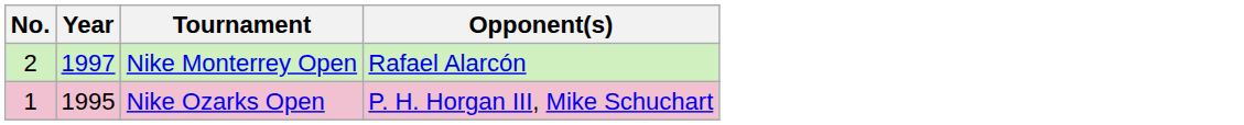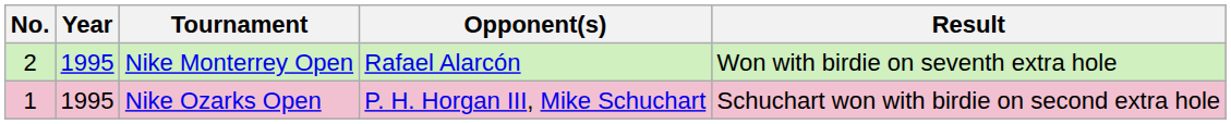 <table class="wikitable" style="font-size:95%;">
 <tr>
 <th>No.</th>
 <th>Year</th>
 <th>Tournament</th>
 <th>Opponent(s)</th>
+<th>Result</th>
 </tr>
 <tr style="background:#D0F0C0;">
 <td align=center>2</td>
-<td align=center><a href='#'>1997</a></td>
+<td align=center><a href='#'>1995</a></td>
 <td><a href='#'>Nike Monterrey Open</a></td>
 <td> <a href='#'>Rafael Alarcón</a></td>
+<td>Won with birdie on seventh extra hole</td>
 </tr>
 <tr style="background:#F2C1D1;">
 <td align=center>1</td>
 <td align=center>1995</td>
 <td><a href='#'>Nike Ozarks Open</a></td>
 <td> <a href='#'>P. H. Horgan III</a>,  <a href='#'>Mike Schuchart</a></td>
+<td>Schuchart won with birdie on second extra hole</td>
 </tr>
 </table>
